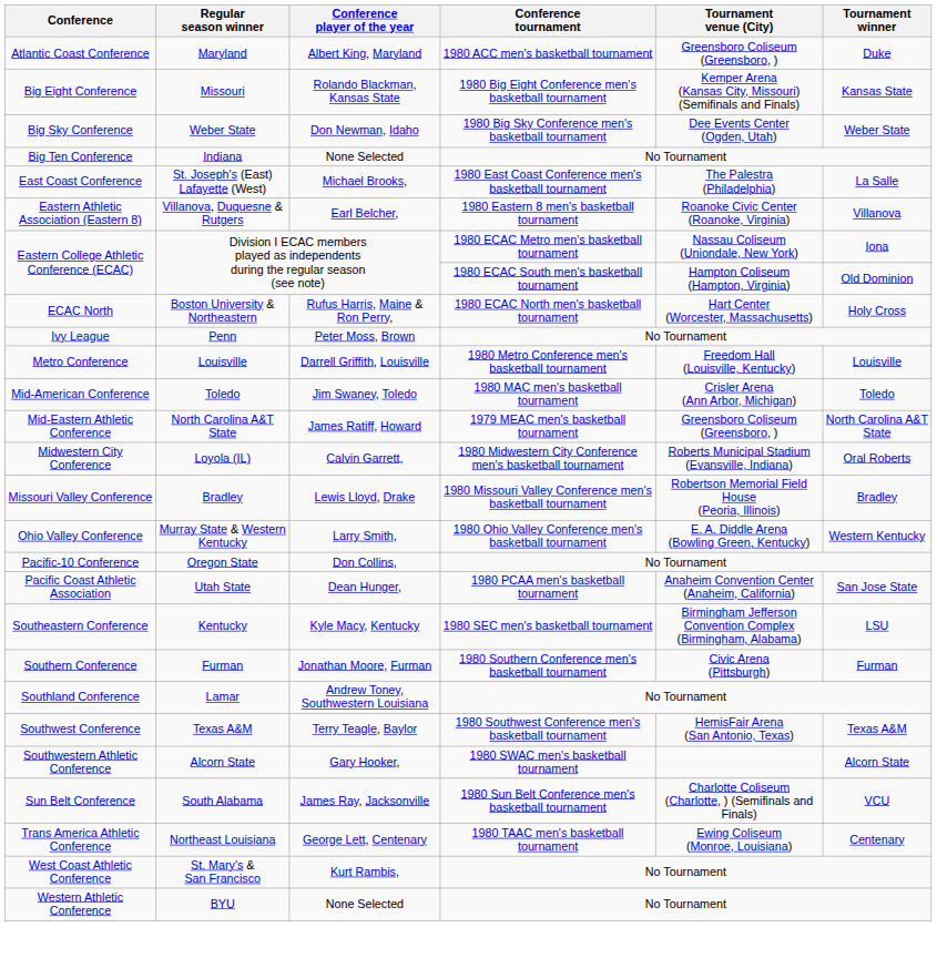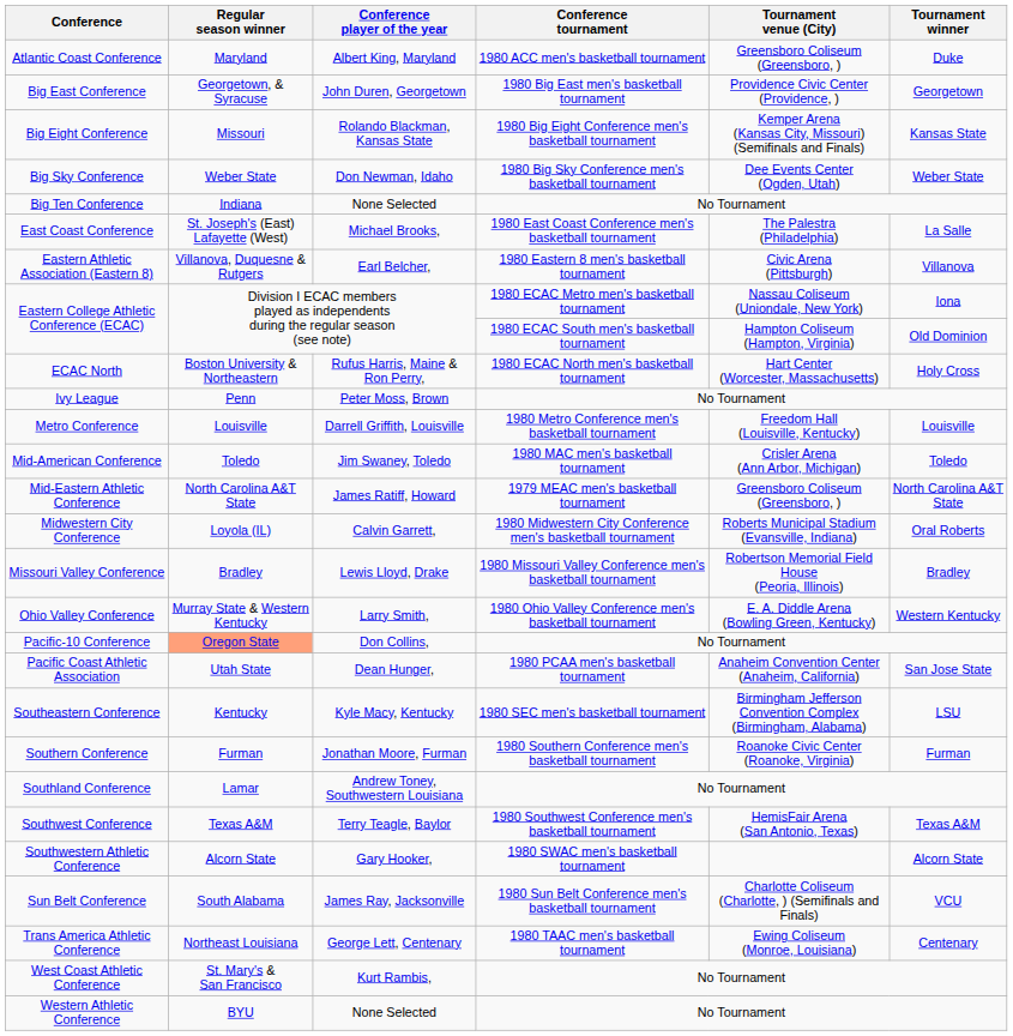 <table class="wikitable" style="text-align:center;">
 <tr>
 <th>Conference</th>
 <th>Regular <br> season winner</th>
 <th><a href='#'>Conference <br> player of the year</a></th>
 <th>Conference <br> tournament</th>
 <th>Tournament <br> venue (City)</th>
 <th>Tournament <br> winner</th>
 </tr>
 <tr>
 <td><a href='#'>Atlantic Coast Conference</a></td>
 <td><a href='#'>Maryland</a></td>
 <td><a href='#'>Albert King</a>, <a href='#'>Maryland</a></td>
 <td><a href='#'>1980 ACC men's basketball tournament</a></td>
 <td><a href='#'>Greensboro Coliseum</a><br>(<a href='#'>Greensboro</a>, )</td>
 <td><a href='#'>Duke</a></td>
+</tr>
+<tr>
+<td><a href='#'>Big East Conference</a></td>
+<td><a href='#'>Georgetown</a>,  & <a href='#'>Syracuse</a></td>
+<td><a href='#'>John Duren</a>, <a href='#'>Georgetown</a></td>
+<td><a href='#'>1980 Big East men's basketball tournament</a></td>
+<td><a href='#'>Providence Civic Center</a><br>(<a href='#'>Providence</a>, )</td>
+<td><a href='#'>Georgetown</a></td>
 </tr>
 <tr>
 <td><a href='#'>Big Eight Conference</a></td>
 <td><a href='#'>Missouri</a></td>
 <td><a href='#'>Rolando Blackman</a>, <a href='#'>Kansas State</a></td>
 <td><a href='#'>1980 Big Eight Conference men's basketball tournament</a></td>
 <td><a href='#'>Kemper Arena</a><br>(<a href='#'>Kansas City, Missouri</a>)<br>(Semifinals and Finals)</td>
 <td><a href='#'>Kansas State</a></td>
 </tr>
 <tr>
 <td><a href='#'>Big Sky Conference</a></td>
 <td><a href='#'>Weber State</a></td>
 <td><a href='#'>Don Newman</a>, <a href='#'>Idaho</a></td>
 <td><a href='#'>1980 Big Sky Conference men's basketball tournament</a></td>
 <td><a href='#'>Dee Events Center</a><br>(<a href='#'>Ogden, Utah</a>)</td>
 <td><a href='#'>Weber State</a></td>
 </tr>
 <tr>
 <td><a href='#'>Big Ten Conference</a></td>
 <td><a href='#'>Indiana</a></td>
 <td>None Selected</td>
 <td colspan=3>No Tournament</td>
 </tr>
 <tr>
 <td><a href='#'>East Coast Conference</a></td>
 <td><a href='#'>St. Joseph's</a> (East)<br> <a href='#'>Lafayette</a> (West)</td>
 <td><a href='#'>Michael Brooks</a>, </td>
 <td><a href='#'>1980 East Coast Conference men's basketball tournament</a></td>
 <td><a href='#'>The Palestra</a><br>(<a href='#'>Philadelphia</a>)</td>
 <td><a href='#'>La Salle</a></td>
 </tr>
 <tr>
 <td><a href='#'>Eastern Athletic Association (Eastern 8)</a></td>
 <td><a href='#'>Villanova</a>, <a href='#'>Duquesne</a> & <a href='#'>Rutgers</a></td>
 <td><a href='#'>Earl Belcher</a>, </td>
 <td><a href='#'>1980 Eastern 8 men's basketball tournament</a></td>
-<td><a href='#'>Roanoke Civic Center</a><br>(<a href='#'>Roanoke, Virginia</a>)</td>
+<td><a href='#'>Civic Arena</a> <br>(<a href='#'>Pittsburgh</a>)</td>
 <td><a href='#'>Villanova</a></td>
 </tr>
 <tr>
 <td rowspan=2><a href='#'>Eastern College Athletic<br>Conference (ECAC)</a></td>
 <td colspan=2 rowspan=2>Division I ECAC members<br>played as independents<br>during the regular season<br>(see note)</td>
 <td><a href='#'>1980 ECAC Metro men's basketball tournament</a></td>
 <td><a href='#'>Nassau Coliseum</a><br>(<a href='#'>Uniondale, New York</a>)</td>
 <td><a href='#'>Iona</a></td>
 </tr>
 <tr>
 <td><a href='#'>1980 ECAC South men's basketball tournament</a></td>
 <td><a href='#'>Hampton Coliseum</a><br>(<a href='#'>Hampton, Virginia</a>)</td>
 <td><a href='#'>Old Dominion</a></td>
 </tr>
 <tr>
 <td><a href='#'>ECAC North</a></td>
 <td><a href='#'>Boston University</a> & <a href='#'>Northeastern</a></td>
 <td><a href='#'>Rufus Harris</a>, <a href='#'>Maine</a> &<br><a href='#'>Ron Perry</a>, </td>
 <td><a href='#'>1980 ECAC North men's basketball tournament</a></td>
 <td><a href='#'>Hart Center</a> <br>(<a href='#'>Worcester, Massachusetts</a>)</td>
 <td><a href='#'>Holy Cross</a></td>
 </tr>
 <tr>
 <td><a href='#'>Ivy League</a></td>
 <td><a href='#'>Penn</a></td>
 <td><a href='#'>Peter Moss</a>, <a href='#'>Brown</a></td>
 <td colspan=3>No Tournament</td>
 </tr>
 <tr>
 <td><a href='#'>Metro Conference</a></td>
 <td><a href='#'>Louisville</a></td>
 <td><a href='#'>Darrell Griffith</a>, <a href='#'>Louisville</a></td>
 <td><a href='#'>1980 Metro Conference men's basketball tournament</a></td>
 <td><a href='#'>Freedom Hall</a><br>(<a href='#'>Louisville, Kentucky</a>)</td>
 <td><a href='#'>Louisville</a></td>
 </tr>
 <tr>
 <td><a href='#'>Mid-American Conference</a></td>
 <td><a href='#'>Toledo</a></td>
 <td><a href='#'>Jim Swaney</a>, <a href='#'>Toledo</a></td>
 <td><a href='#'>1980 MAC men's basketball tournament</a></td>
 <td><a href='#'>Crisler Arena</a><br>(<a href='#'>Ann Arbor, Michigan</a>)</td>
 <td><a href='#'>Toledo</a></td>
 </tr>
 <tr>
 <td><a href='#'>Mid-Eastern Athletic Conference</a></td>
 <td><a href='#'>North Carolina A&T State</a></td>
 <td><a href='#'>James Ratiff</a>, <a href='#'>Howard</a></td>
 <td><a href='#'>1979 MEAC men's basketball tournament</a></td>
 <td><a href='#'>Greensboro Coliseum</a><br>(<a href='#'>Greensboro</a>, )</td>
 <td><a href='#'>North Carolina A&T State</a></td>
 </tr>
 <tr>
 <td><a href='#'>Midwestern City Conference</a></td>
 <td><a href='#'>Loyola (IL)</a></td>
 <td><a href='#'>Calvin Garrett</a>, </td>
 <td><a href='#'>1980 Midwestern City Conference men's basketball tournament</a></td>
 <td><a href='#'>Roberts Municipal Stadium</a><br>(<a href='#'>Evansville, Indiana</a>)</td>
 <td><a href='#'>Oral Roberts</a></td>
 </tr>
 <tr>
 <td><a href='#'>Missouri Valley Conference</a></td>
 <td><a href='#'>Bradley</a></td>
 <td><a href='#'>Lewis Lloyd</a>, <a href='#'>Drake</a></td>
 <td><a href='#'>1980 Missouri Valley Conference men's basketball tournament</a></td>
 <td><a href='#'>Robertson Memorial Field House</a><br>(<a href='#'>Peoria, Illinois</a>)</td>
 <td><a href='#'>Bradley</a></td>
 </tr>
 <tr>
 <td><a href='#'>Ohio Valley Conference</a></td>
 <td><a href='#'>Murray State</a> & <a href='#'>Western Kentucky</a></td>
 <td><a href='#'>Larry Smith</a>, </td>
 <td><a href='#'>1980 Ohio Valley Conference men's basketball tournament</a></td>
 <td><a href='#'>E. A. Diddle Arena</a><br>(<a href='#'>Bowling Green, Kentucky</a>)</td>
 <td><a href='#'>Western Kentucky</a></td>
 </tr>
 <tr>
 <td><a href='#'>Pacific-10 Conference</a></td>
-<td><a href='#'>Oregon State</a></td>
+<td style="background: lightsalmon;"><a href='#'>Oregon State</a></td>
 <td><a href='#'>Don Collins</a>, </td>
 <td colspan=3>No Tournament</td>
 </tr>
 <tr>
 <td><a href='#'>Pacific Coast Athletic Association</a></td>
 <td><a href='#'>Utah State</a></td>
 <td><a href='#'>Dean Hunger</a>, </td>
 <td><a href='#'>1980 PCAA men's basketball tournament</a></td>
 <td><a href='#'>Anaheim Convention Center</a><br>(<a href='#'>Anaheim, California</a>)</td>
 <td><a href='#'>San Jose State</a></td>
 </tr>
 <tr>
 <td><a href='#'>Southeastern Conference</a></td>
 <td><a href='#'>Kentucky</a></td>
 <td><a href='#'>Kyle Macy</a>, <a href='#'>Kentucky</a></td>
 <td><a href='#'>1980 SEC men's basketball tournament</a></td>
 <td><a href='#'>Birmingham Jefferson Convention Complex</a><br>(<a href='#'>Birmingham, Alabama</a>)</td>
 <td><a href='#'>LSU</a></td>
 </tr>
 <tr>
 <td><a href='#'>Southern Conference</a></td>
 <td><a href='#'>Furman</a></td>
 <td><a href='#'>Jonathan Moore</a>, <a href='#'>Furman</a></td>
 <td><a href='#'>1980 Southern Conference men's basketball tournament</a></td>
-<td><a href='#'>Civic Arena</a> <br>(<a href='#'>Pittsburgh</a>)</td>
+<td><a href='#'>Roanoke Civic Center</a><br>(<a href='#'>Roanoke, Virginia</a>)</td>
 <td><a href='#'>Furman</a></td>
 </tr>
 <tr>
 <td><a href='#'>Southland Conference</a></td>
 <td><a href='#'>Lamar</a></td>
 <td><a href='#'>Andrew Toney</a>, <a href='#'>Southwestern Louisiana</a></td>
 <td colspan=3>No Tournament</td>
 </tr>
 <tr>
 <td><a href='#'>Southwest Conference</a></td>
 <td><a href='#'>Texas A&M</a></td>
 <td><a href='#'>Terry Teagle</a>, <a href='#'>Baylor</a></td>
 <td><a href='#'>1980 Southwest Conference men's basketball tournament</a></td>
 <td><a href='#'>HemisFair Arena</a><br>(<a href='#'>San Antonio, Texas</a>)</td>
 <td><a href='#'>Texas A&M</a></td>
 </tr>
 <tr>
 <td><a href='#'>Southwestern Athletic Conference</a></td>
 <td><a href='#'>Alcorn State</a></td>
 <td><a href='#'>Gary Hooker</a>, </td>
 <td><a href='#'>1980 SWAC men's basketball tournament</a></td>
 <td></td>
 <td><a href='#'>Alcorn State</a></td>
 </tr>
 <tr>
 <td><a href='#'>Sun Belt Conference</a></td>
 <td><a href='#'>South Alabama</a></td>
 <td><a href='#'>James Ray</a>, <a href='#'>Jacksonville</a></td>
 <td><a href='#'>1980 Sun Belt Conference men's basketball tournament</a></td>
 <td><a href='#'>Charlotte Coliseum</a><br>(<a href='#'>Charlotte</a>, ) (Semifinals and Finals)</td>
 <td><a href='#'>VCU</a></td>
 </tr>
 <tr>
 <td><a href='#'>Trans America Athletic Conference</a></td>
 <td><a href='#'>Northeast Louisiana</a></td>
 <td><a href='#'>George Lett</a>, <a href='#'>Centenary</a></td>
 <td><a href='#'>1980 TAAC men's basketball tournament</a></td>
 <td><a href='#'>Ewing Coliseum</a><br>(<a href='#'>Monroe, Louisiana</a>)</td>
 <td><a href='#'>Centenary</a></td>
 </tr>
 <tr>
 <td><a href='#'>West Coast Athletic Conference</a></td>
 <td><a href='#'>St. Mary's</a> &<br><a href='#'>San Francisco</a></td>
 <td><a href='#'>Kurt Rambis</a>, </td>
 <td colspan=3>No Tournament</td>
 </tr>
 <tr>
 <td><a href='#'>Western Athletic Conference</a></td>
 <td><a href='#'>BYU</a></td>
 <td>None Selected</td>
 <td colspan=3>No Tournament</td>
 </tr>
 </table>
